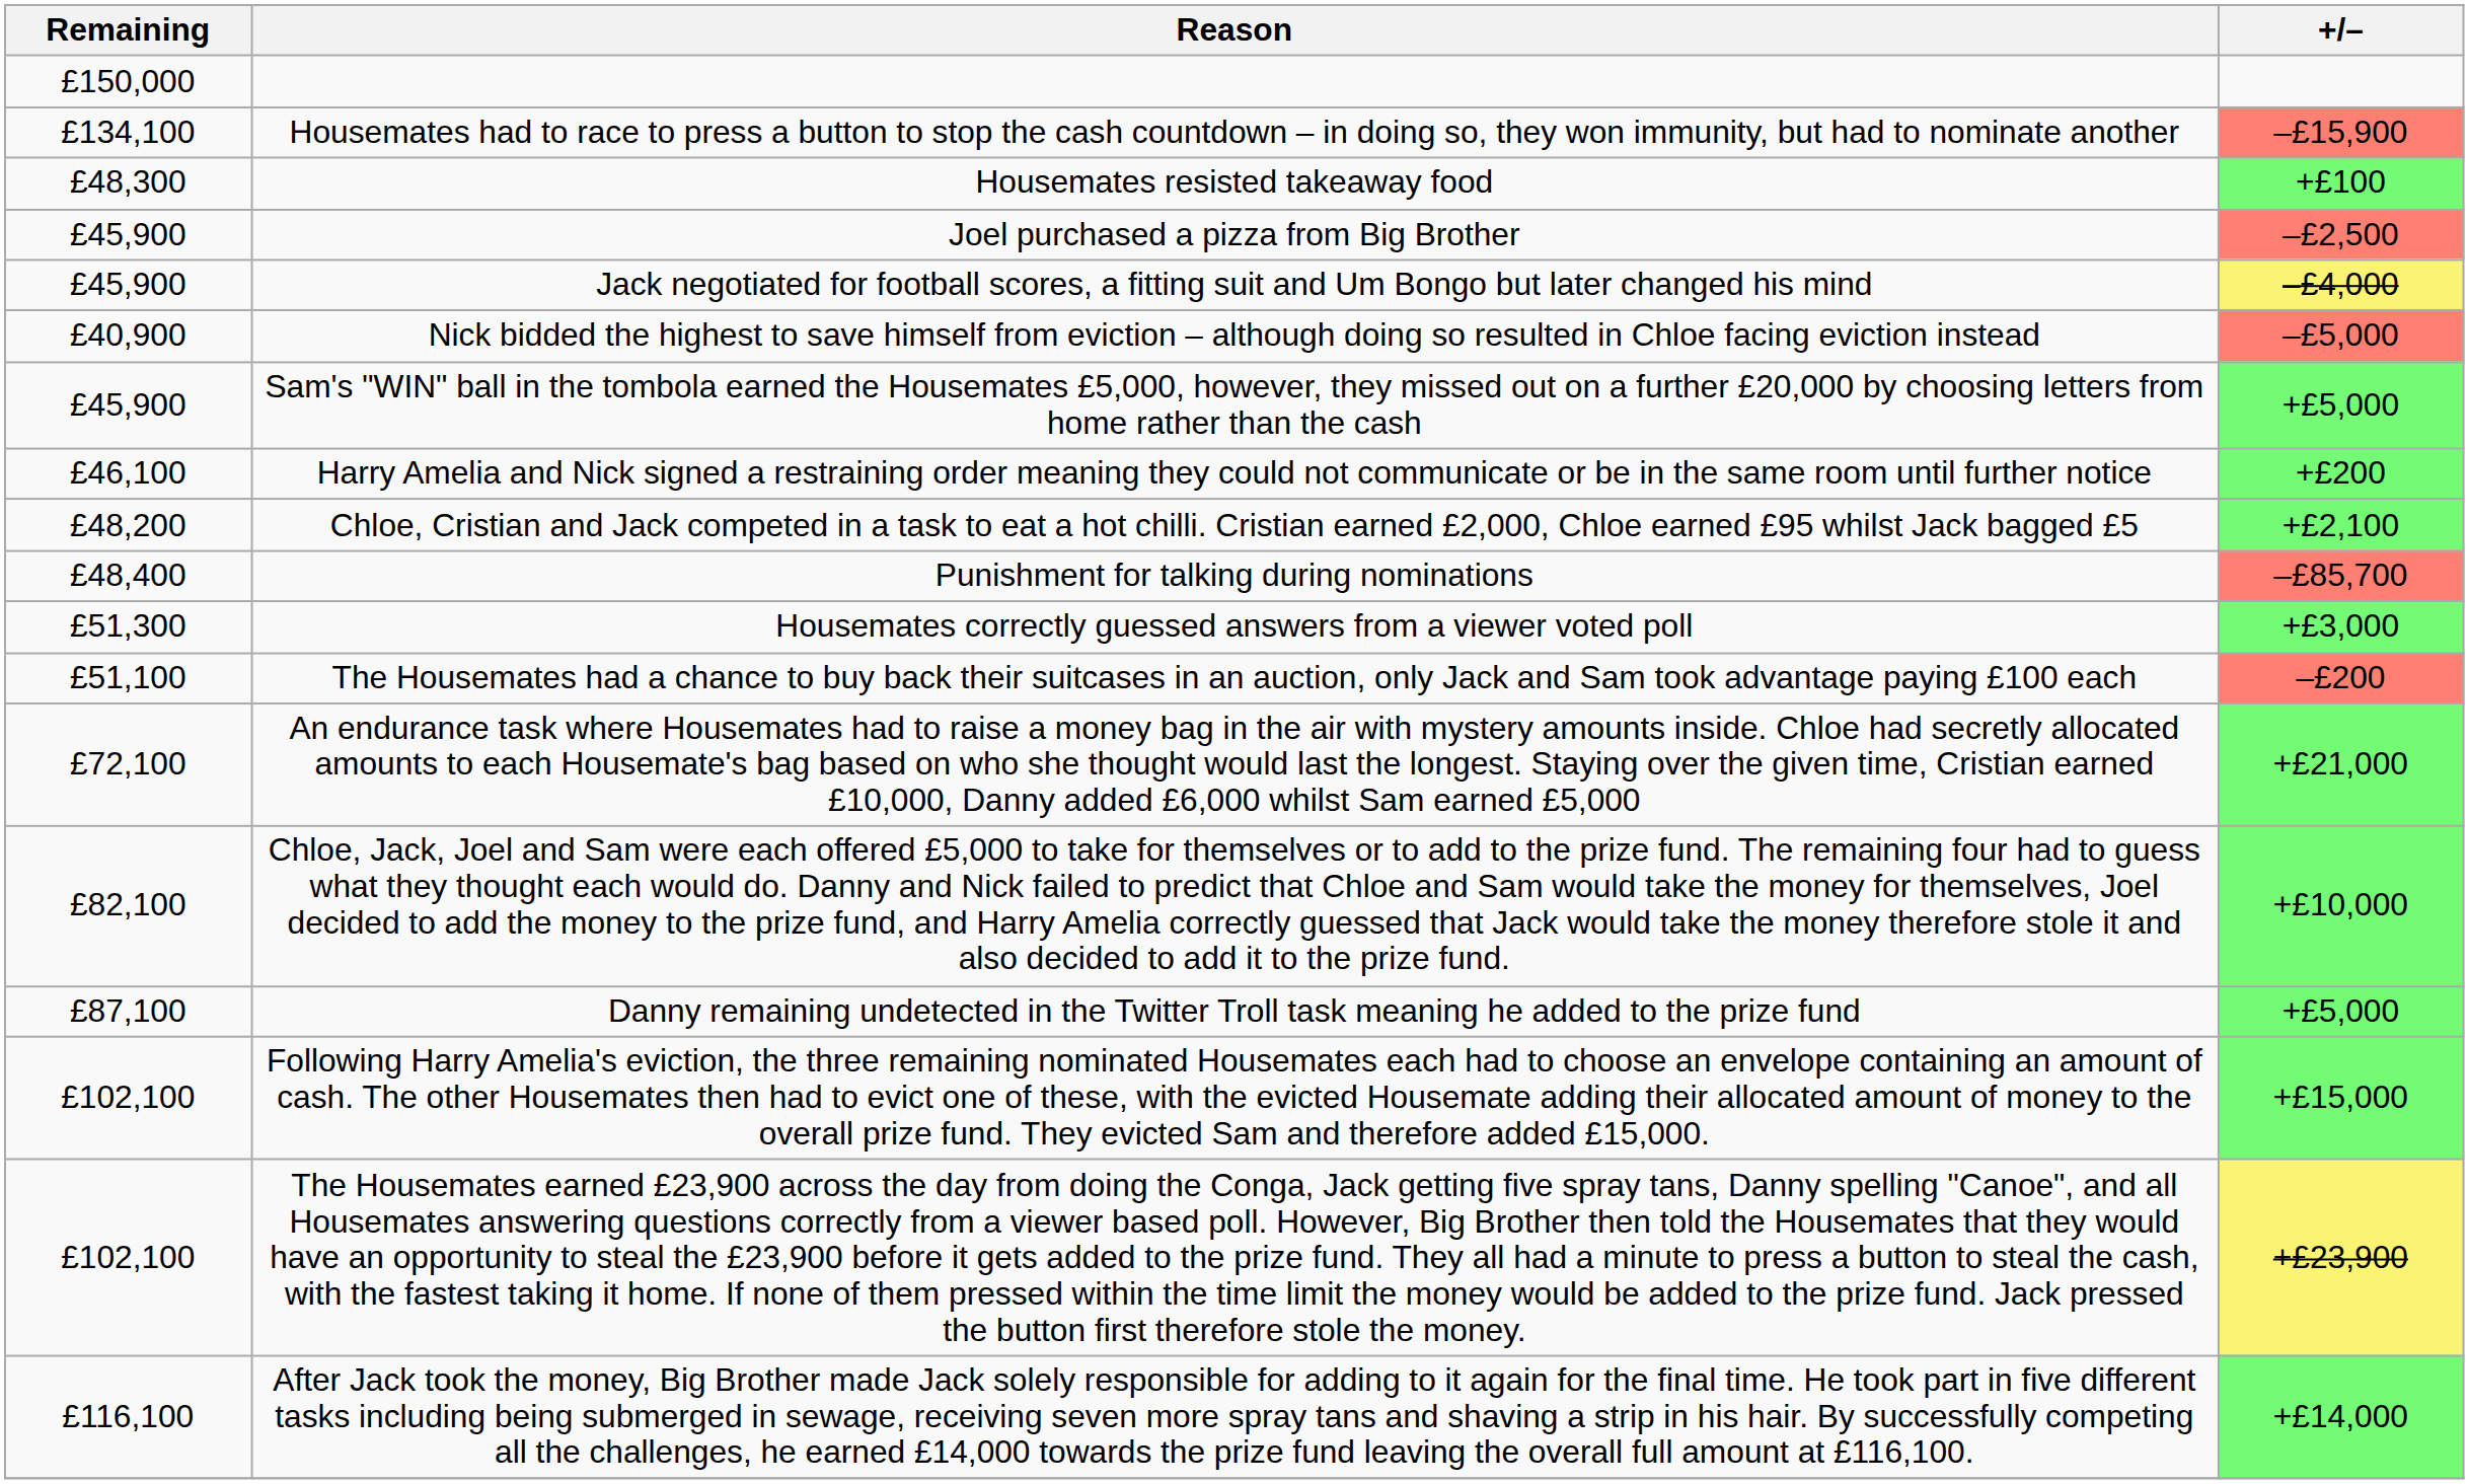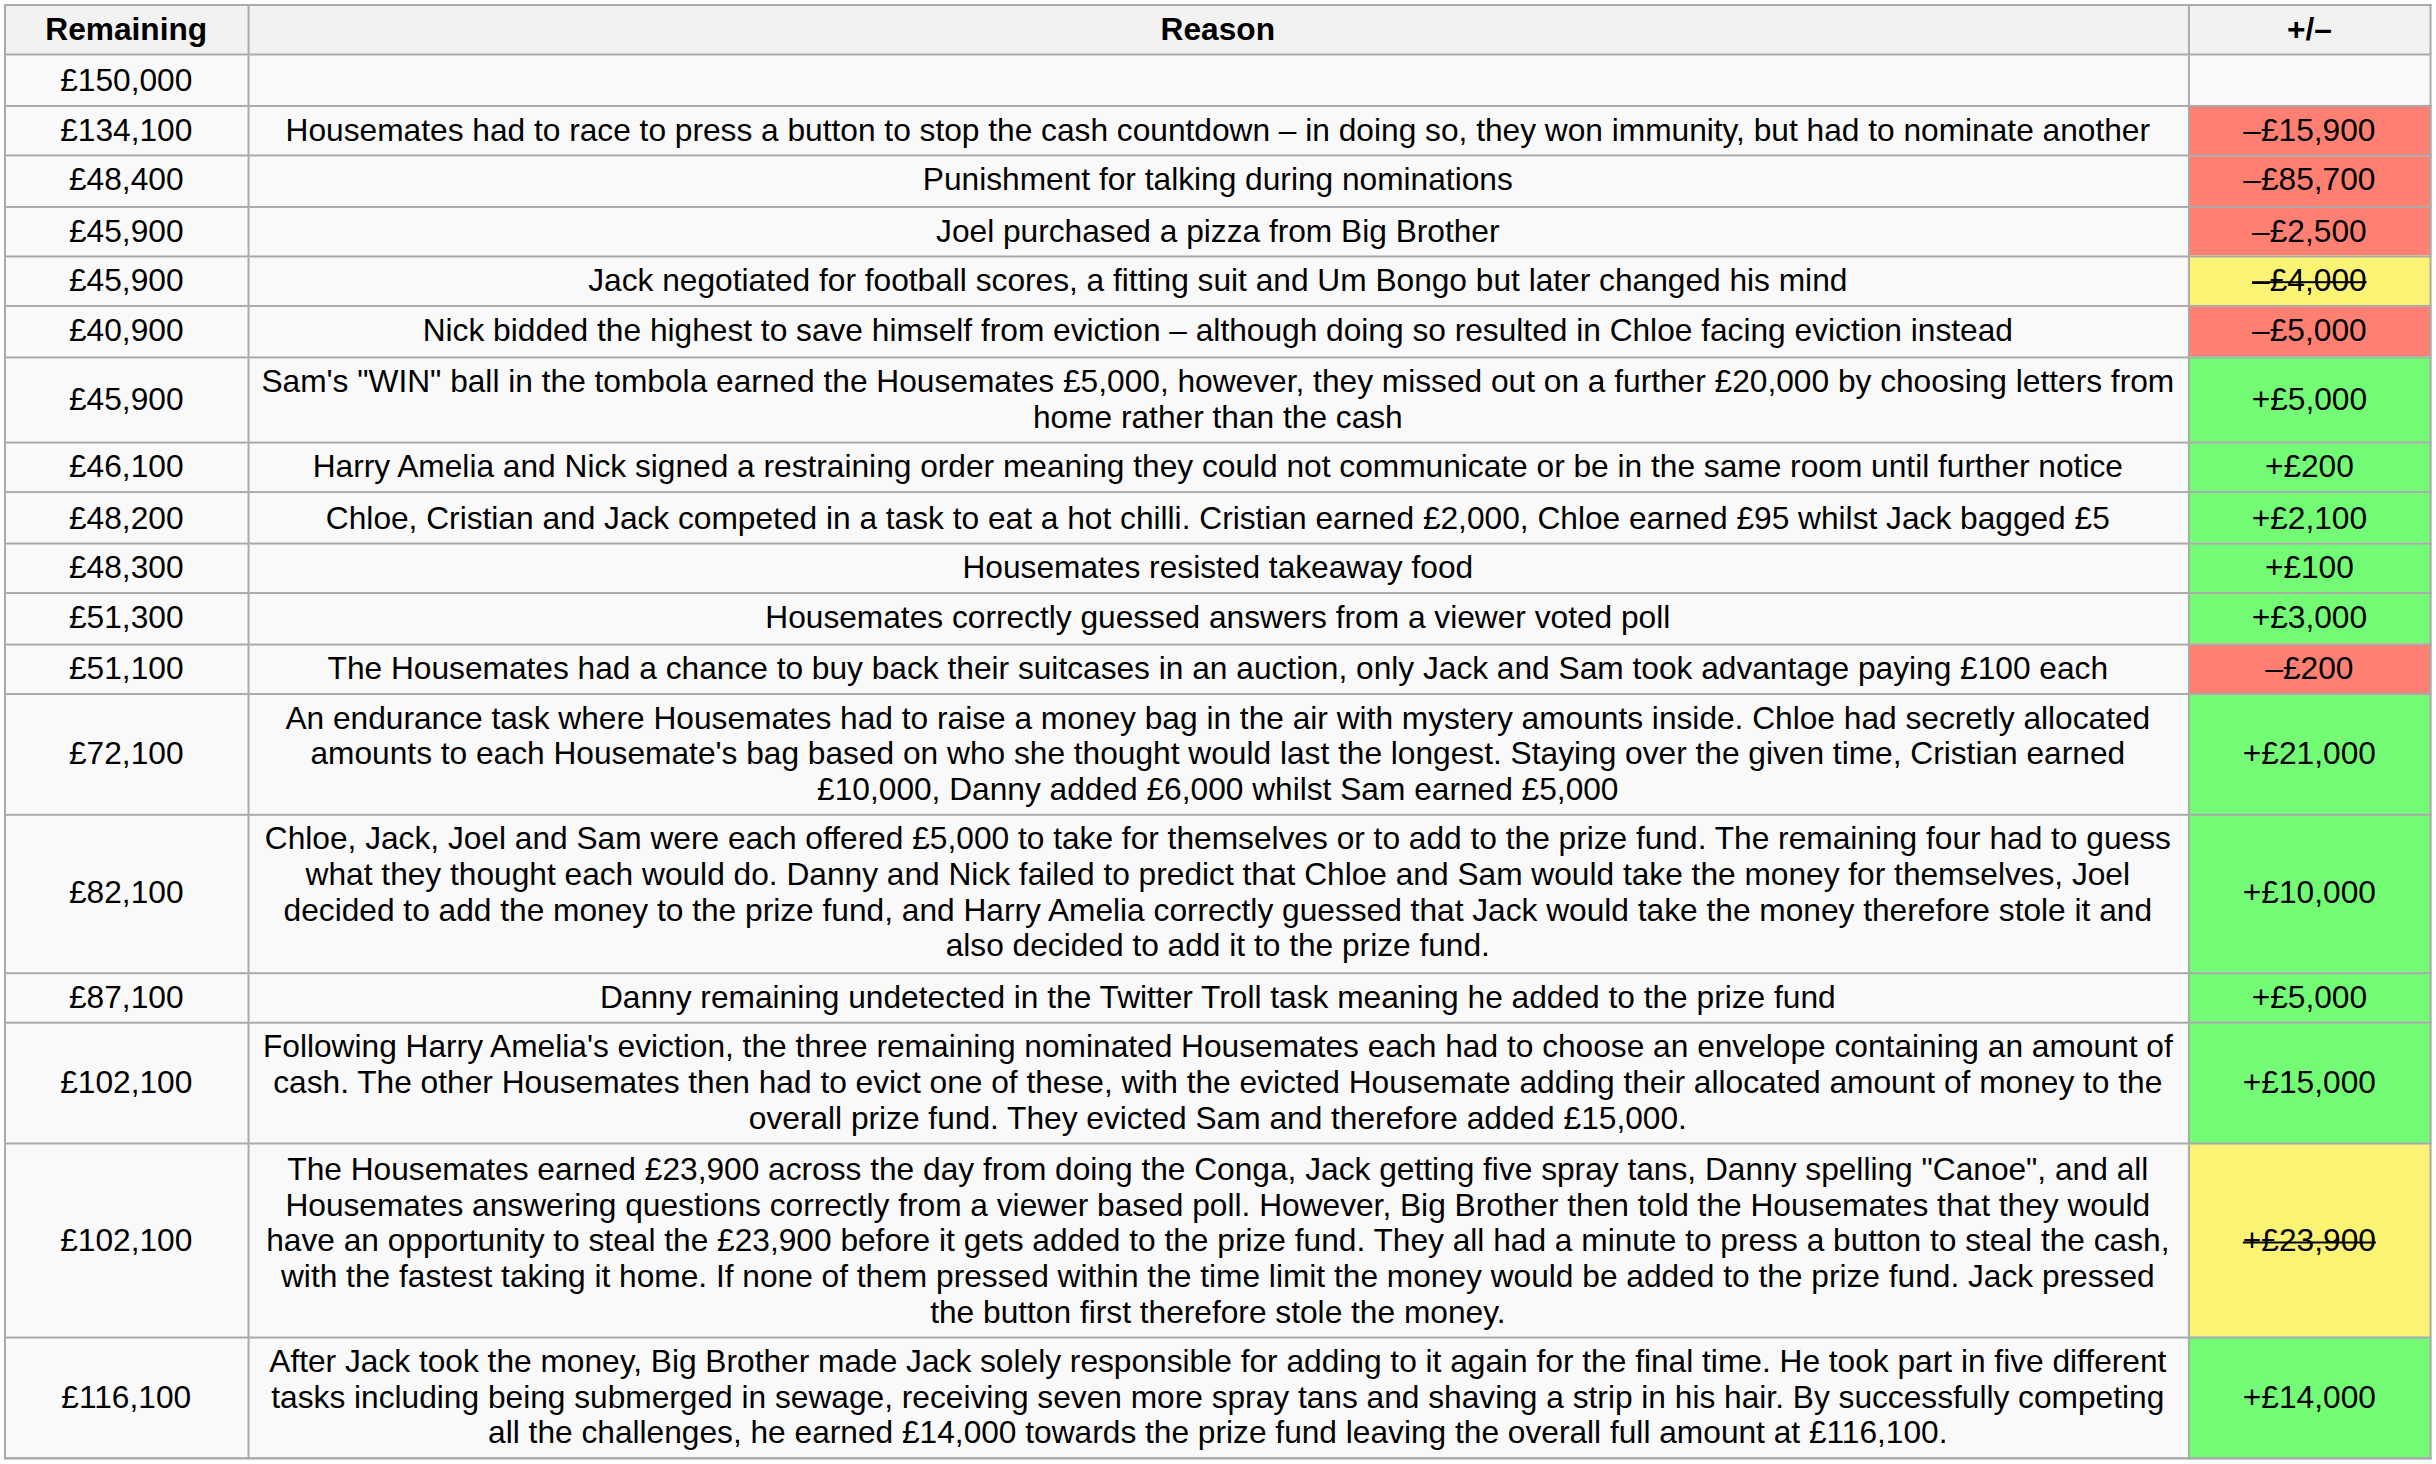 <table class="wikitable" style="text-align:center; width:97%;">
 <tr>
 <th style="width:10%">Remaining</th>
 <th>Reason</th>
 <th style="width:10%">+/–</th>
 </tr>
 <tr>
 <td>£150,000</td>
 <td></td>
 <td></td>
 </tr>
 <tr>
 <td>£134,100</td>
 <td>Housemates had to race to press a button to stop the cash countdown – in doing so, they won immunity, but had to nominate another</td>
 <td style="background:#FF8072;">–£15,900</td>
 </tr>
 <tr>
-<td>£48,300</td>
-<td>Housemates resisted takeaway food</td>
-<td style="background:#73FB76;">+£100</td>
+<td>£48,400</td>
+<td>Punishment for talking during nominations</td>
+<td style="background:#FF8072;">–£85,700</td>
 </tr>
 <tr>
 <td>£45,900</td>
 <td>Joel purchased a pizza from Big Brother</td>
 <td style="background:#FF8072;">–£2,500</td>
 </tr>
 <tr>
 <td>£45,900</td>
 <td>Jack negotiated for football scores, a fitting suit and Um Bongo but later changed his mind</td>
 <td style="background:#FBF373;"><s>–£4,000</s></td>
 </tr>
 <tr>
 <td>£40,900</td>
 <td>Nick bidded the highest to save himself from eviction – although doing so resulted in Chloe facing eviction instead</td>
 <td style="background:#FF8072;">–£5,000</td>
 </tr>
 <tr>
 <td>£45,900</td>
 <td>Sam's "WIN" ball in the tombola earned the Housemates £5,000, however, they missed out on a further £20,000 by choosing letters from home rather than the cash</td>
 <td style="background:#73FB76;">+£5,000</td>
 </tr>
 <tr>
 <td>£46,100</td>
 <td>Harry Amelia and Nick signed a restraining order meaning they could not communicate or be in the same room until further notice</td>
 <td style="background:#73FB76;">+£200</td>
 </tr>
 <tr>
 <td>£48,200</td>
 <td>Chloe, Cristian and Jack competed in a task to eat a hot chilli. Cristian earned £2,000, Chloe earned £95 whilst Jack bagged £5</td>
 <td style="background:#73FB76;">+£2,100</td>
 </tr>
 <tr>
-<td>£48,400</td>
-<td>Punishment for talking during nominations</td>
-<td style="background:#FF8072;">–£85,700</td>
+<td>£48,300</td>
+<td>Housemates resisted takeaway food</td>
+<td style="background:#73FB76;">+£100</td>
 </tr>
 <tr>
 <td>£51,300</td>
 <td>Housemates correctly guessed answers from a viewer voted poll</td>
 <td style="background:#73FB76;">+£3,000</td>
 </tr>
 <tr>
 <td>£51,100</td>
 <td>The Housemates had a chance to buy back their suitcases in an auction, only Jack and Sam took advantage paying £100 each</td>
 <td style="background:#FF8072;">–£200</td>
 </tr>
 <tr>
 <td>£72,100</td>
 <td>An endurance task where Housemates had to raise a money bag in the air with mystery amounts inside. Chloe had secretly allocated amounts to each Housemate's bag based on who she thought would last the longest. Staying over the given time, Cristian earned £10,000, Danny added £6,000 whilst Sam earned £5,000</td>
 <td style="background:#73FB76;">+£21,000</td>
 </tr>
 <tr>
 <td>£82,100</td>
 <td>Chloe, Jack, Joel and Sam were each offered £5,000 to take for themselves or to add to the prize fund. The remaining four had to guess what they thought each would do. Danny and Nick failed to predict that Chloe and Sam would take the money for themselves, Joel decided to add the money to the prize fund, and Harry Amelia correctly guessed that Jack would take the money therefore stole it and also decided to add it to the prize fund.</td>
 <td style="background:#73FB76;">+£10,000</td>
 </tr>
 <tr>
 <td>£87,100</td>
 <td>Danny remaining undetected in the Twitter Troll task meaning he added to the prize fund</td>
 <td style="background:#73FB76;">+£5,000</td>
 </tr>
 <tr>
 <td>£102,100</td>
 <td>Following Harry Amelia's eviction, the three remaining nominated Housemates each had to choose an envelope containing an amount of cash. The other Housemates then had to evict one of these, with the evicted Housemate adding their allocated amount of money to the overall prize fund. They evicted Sam and therefore added £15,000.</td>
 <td style="background:#73FB76;">+£15,000</td>
 </tr>
 <tr>
 <td>£102,100</td>
 <td>The Housemates earned £23,900 across the day from doing the Conga, Jack getting five spray tans, Danny spelling "Canoe", and all Housemates answering questions correctly from a viewer based poll. However, Big Brother then told the Housemates that they would have an opportunity to steal the £23,900 before it gets added to the prize fund. They all had a minute to press a button to steal the cash, with the fastest taking it home. If none of them pressed within the time limit the money would be added to the prize fund. Jack pressed the button first therefore stole the money.</td>
 <td style="background:#FBF373;"><s>+£23,900</s></td>
 </tr>
 <tr>
 <td>£116,100</td>
 <td>After Jack took the money, Big Brother made Jack solely responsible for adding to it again for the final time. He took part in five different tasks including being submerged in sewage, receiving seven more spray tans and shaving a strip in his hair. By successfully competing all the challenges, he earned £14,000 towards the prize fund leaving the overall full amount at £116,100.</td>
 <td style="background:#73FB76;">+£14,000</td>
 </tr>
 <tr>
 </tr>
 </table>
